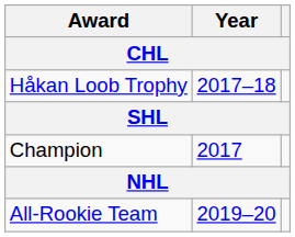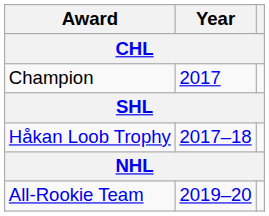 <table class="wikitable">
 <tr>
 <th>Award</th>
 <th>Year</th>
 <th></th>
 </tr>
 <tr>
 <th colspan="3"><a href='#'>CHL</a></th>
 </tr>
 <tr>
-<td><a href='#'>Håkan Loob Trophy</a></td>
-<td><a href='#'>2017–18</a></td>
+<td>Champion</td>
+<td><a href='#'>2017</a></td>
 <td></td>
 </tr>
 <tr>
 <th colspan="3"><a href='#'>SHL</a></th>
 </tr>
 <tr>
-<td>Champion</td>
-<td><a href='#'>2017</a></td>
+<td><a href='#'>Håkan Loob Trophy</a></td>
+<td><a href='#'>2017–18</a></td>
 <td></td>
 </tr>
 <tr>
 <th colspan="3"><a href='#'>NHL</a></th>
 </tr>
 <tr>
 <td><a href='#'>All-Rookie Team</a></td>
 <td><a href='#'>2019–20</a></td>
 <td></td>
 </tr>
 </table>
